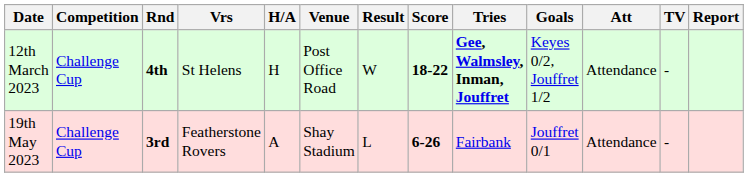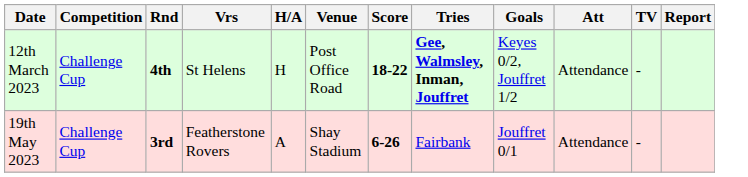 <table class="wikitable"  style="font-size:85%; width:100%;">
 <tr>
 <th>Date</th>
 <th>Competition</th>
 <th>Rnd</th>
 <th>Vrs</th>
 <th>H/A</th>
 <th>Venue</th>
-<th>Result</th>
 <th>Score</th>
 <th>Tries</th>
 <th>Goals</th>
 <th>Att</th>
 <th>TV</th>
 <th>Report</th>
 </tr>
 <tr style="background:#ddffdd;" width=20 | >
 <td>12th March 2023</td>
 <td><a href='#'>Challenge Cup</a></td>
 <td><strong>4th</strong></td>
 <td>St Helens</td>
 <td>H</td>
 <td>Post Office Road</td>
-<td>W</td>
 <td><strong>18-22</strong></td>
 <td><strong><a href='#'>Gee</a>, <a href='#'>Walmsley</a>, Inman, <a href='#'>Jouffret</a></strong></td>
 <td><a href='#'>Keyes</a> 0/2, <a href='#'>Jouffret</a> 1/2</td>
 <td>Attendance</td>
 <td>-</td>
 <td></td>
 </tr>
 <tr style="background:#ffdddd;" width=20 | >
 <td>19th May 2023</td>
 <td><a href='#'>Challenge Cup</a></td>
 <td><strong>3rd</strong></td>
 <td>Featherstone Rovers</td>
 <td>A</td>
 <td>Shay Stadium</td>
-<td>L</td>
 <td><strong>6-26</strong></td>
 <td><a href='#'>Fairbank</a></td>
 <td><a href='#'>Jouffret</a> 0/1</td>
 <td>Attendance</td>
 <td>-</td>
 <td></td>
 </tr>
 </table>
